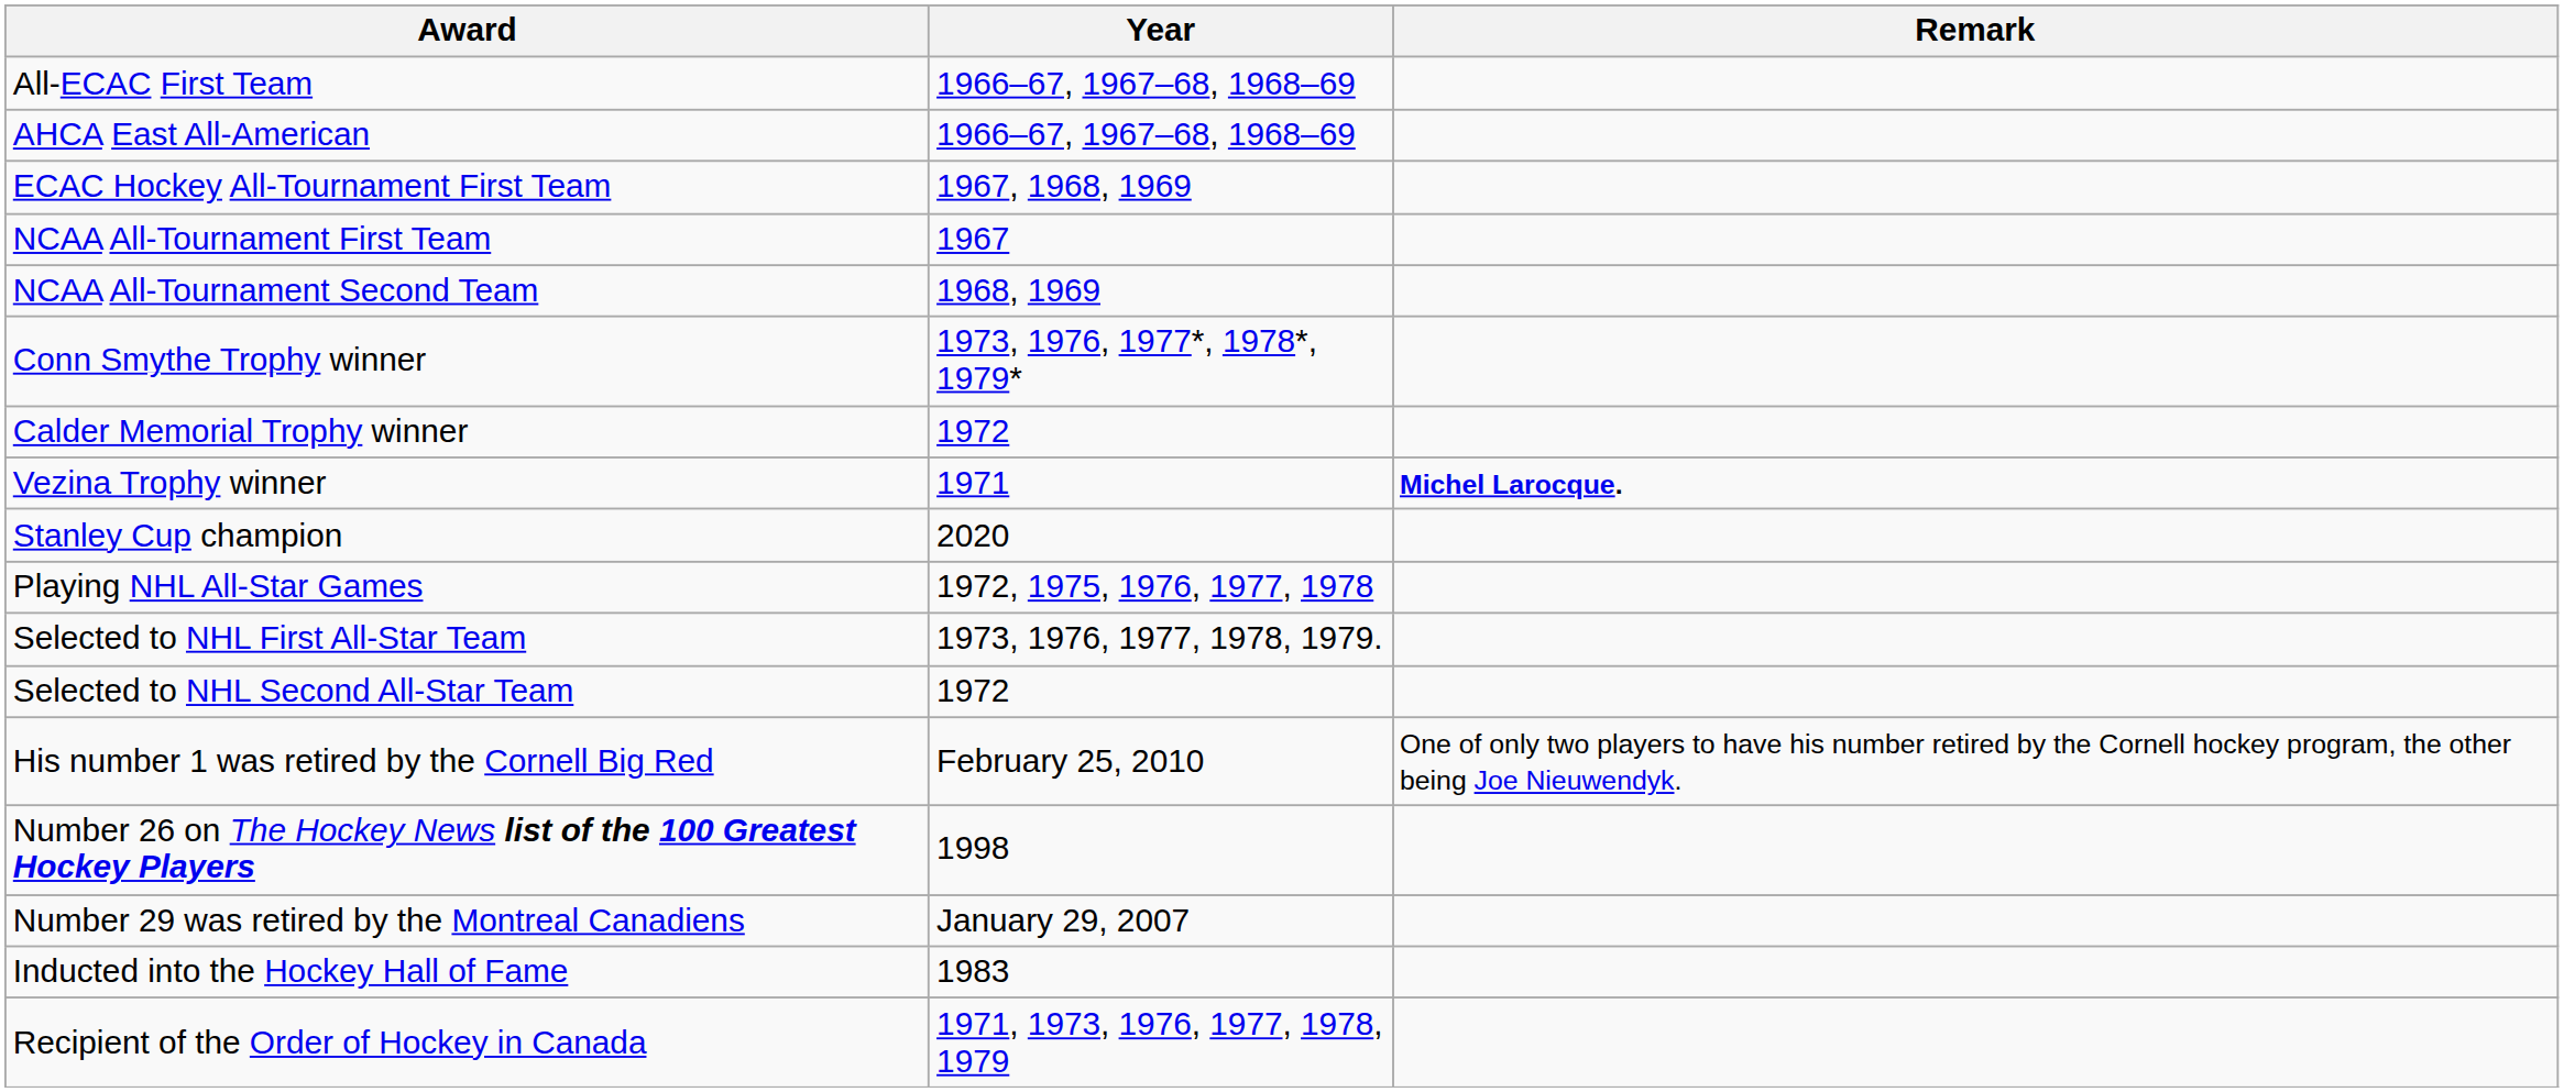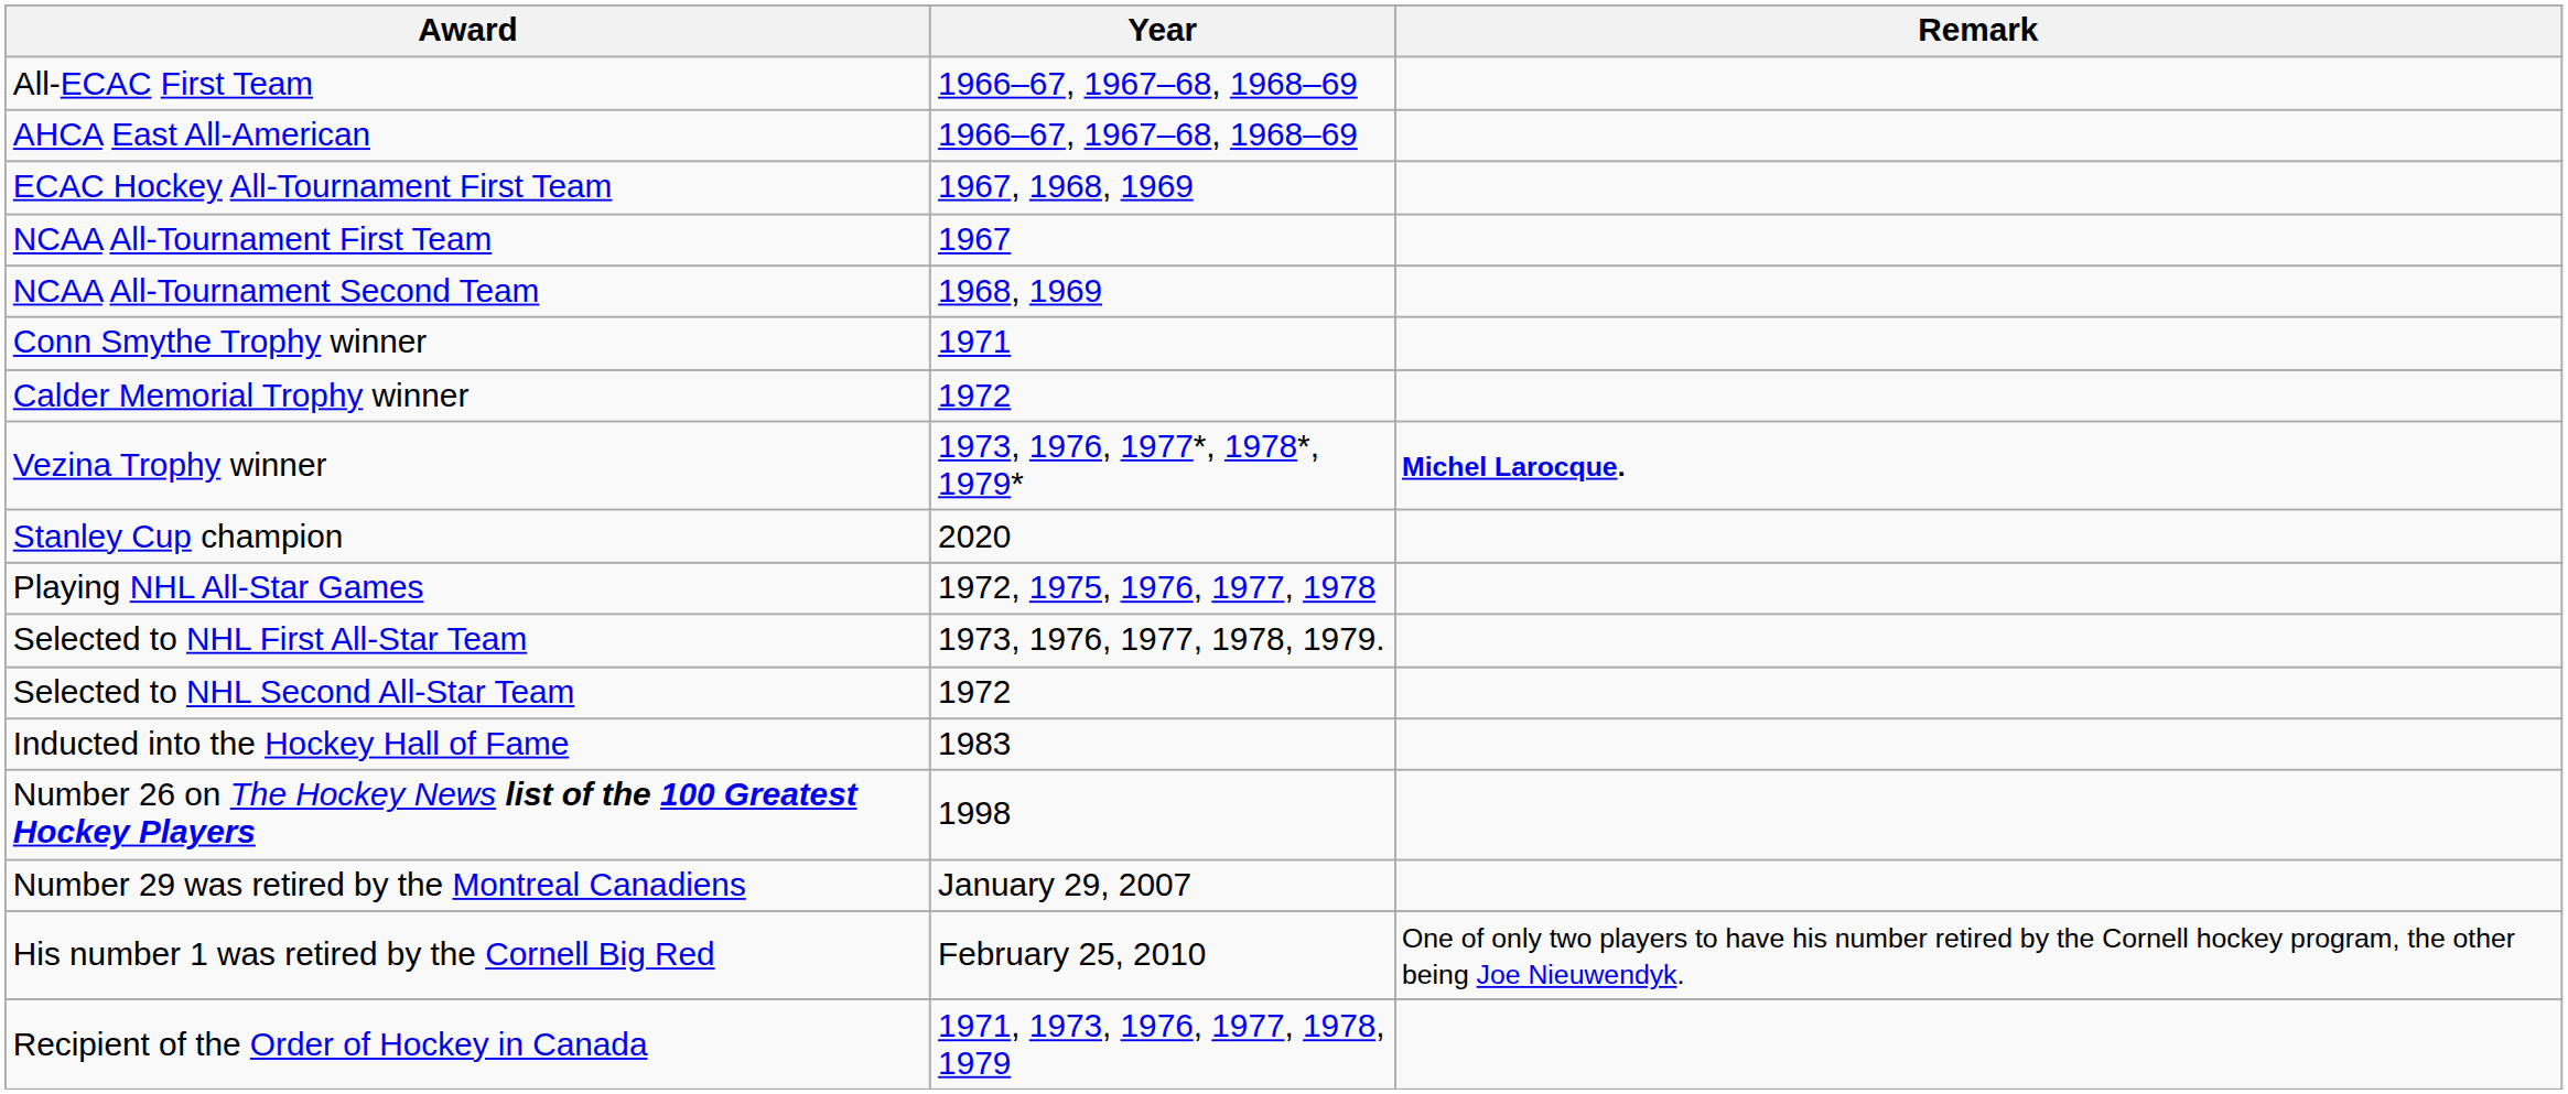 <table class="wikitable">
 <tr>
 <th>Award</th>
 <th>Year</th>
 <th>Remark</th>
 </tr>
 <tr>
 <td>All-<a href='#'>ECAC</a> <a href='#'>First Team</a></td>
 <td><a href='#'>1966–67</a>, <a href='#'>1967–68</a>, <a href='#'>1968–69</a></td>
 <td></td>
 </tr>
 <tr>
 <td><a href='#'>AHCA</a> <a href='#'>East All-American</a></td>
 <td><a href='#'>1966–67</a>, <a href='#'>1967–68</a>, <a href='#'>1968–69</a></td>
 <td></td>
 </tr>
 <tr>
 <td><a href='#'>ECAC Hockey</a> <a href='#'>All-Tournament First Team</a></td>
 <td><a href='#'>1967</a>, <a href='#'>1968</a>, <a href='#'>1969</a></td>
 <td></td>
 </tr>
 <tr>
 <td><a href='#'>NCAA</a> <a href='#'>All-Tournament First Team</a></td>
 <td><a href='#'>1967</a></td>
 <td></td>
 </tr>
 <tr>
 <td><a href='#'>NCAA</a> <a href='#'>All-Tournament Second Team</a></td>
 <td><a href='#'>1968</a>, <a href='#'>1969</a></td>
 <td></td>
 </tr>
 <tr>
 <td><a href='#'>Conn Smythe Trophy</a> winner</td>
-<td><a href='#'>1973</a>, <a href='#'>1976</a>, <a href='#'>1977</a>*, <a href='#'>1978</a>*, <a href='#'>1979</a>*</td>
+<td><a href='#'>1971</a></td>
 <td></td>
 </tr>
 <tr>
 <td><a href='#'>Calder Memorial Trophy</a> winner</td>
 <td><a href='#'>1972</a></td>
 <td></td>
 </tr>
 <tr>
 <td><a href='#'>Vezina Trophy</a> winner</td>
-<td><a href='#'>1971</a></td>
+<td><a href='#'>1973</a>, <a href='#'>1976</a>, <a href='#'>1977</a>*, <a href='#'>1978</a>*, <a href='#'>1979</a>*</td>
 <td><strong><small><a href='#'>Michel Larocque</a>.</small></strong></td>
 </tr>
 <tr>
 <td><a href='#'>Stanley Cup</a> champion</td>
 <td>2020</td>
 <td></td>
 </tr>
 <tr>
 <td>Playing <a href='#'>NHL All-Star Games</a></td>
 <td>1972, <a href='#'>1975</a>, <a href='#'>1976</a>, <a href='#'>1977</a>, <a href='#'>1978</a></td>
 <td></td>
 </tr>
 <tr>
 <td>Selected to <a href='#'>NHL First All-Star Team</a></td>
 <td>1973, 1976, 1977, 1978, 1979.</td>
 <td></td>
 </tr>
 <tr>
 <td>Selected to <a href='#'>NHL Second All-Star Team</a></td>
 <td>1972</td>
 <td></td>
 </tr>
 <tr>
-<td>His number 1 was retired by the <a href='#'>Cornell Big Red</a></td>
-<td>February 25, 2010</td>
-<td><small>One of only two players to have his number retired by the Cornell hockey program, the other being <a href='#'>Joe Nieuwendyk</a>.</small></td>
+<td>Inducted into the <a href='#'>Hockey Hall of Fame</a></td>
+<td>1983</td>
+<td></td>
 </tr>
 <tr>
 <td>Number 26 on <em><a href='#'>The Hockey News</a><strong> list of the <a href='#'>100 Greatest Hockey Players</a></td>
 <td>1998</td>
 <td></td>
 </tr>
 <tr>
 <td>Number 29 was retired by the <a href='#'>Montreal Canadiens</a></td>
 <td>January 29, 2007</td>
 <td></td>
 </tr>
 <tr>
-<td>Inducted into the <a href='#'>Hockey Hall of Fame</a></td>
-<td>1983</td>
-<td></td>
+<td>His number 1 was retired by the <a href='#'>Cornell Big Red</a></td>
+<td>February 25, 2010</td>
+<td><small>One of only two players to have his number retired by the Cornell hockey program, the other being <a href='#'>Joe Nieuwendyk</a>.</small></td>
 </tr>
 <tr>
 <td>Recipient of the <a href='#'>Order of Hockey in Canada</a></td>
 <td><a href='#'>1971</a>, <a href='#'>1973</a>, <a href='#'>1976</a>, <a href='#'>1977</a>, <a href='#'>1978</a>, <a href='#'>1979</a></td>
 <td></td>
 </tr>
 <tr>
 </tr>
 </table>
